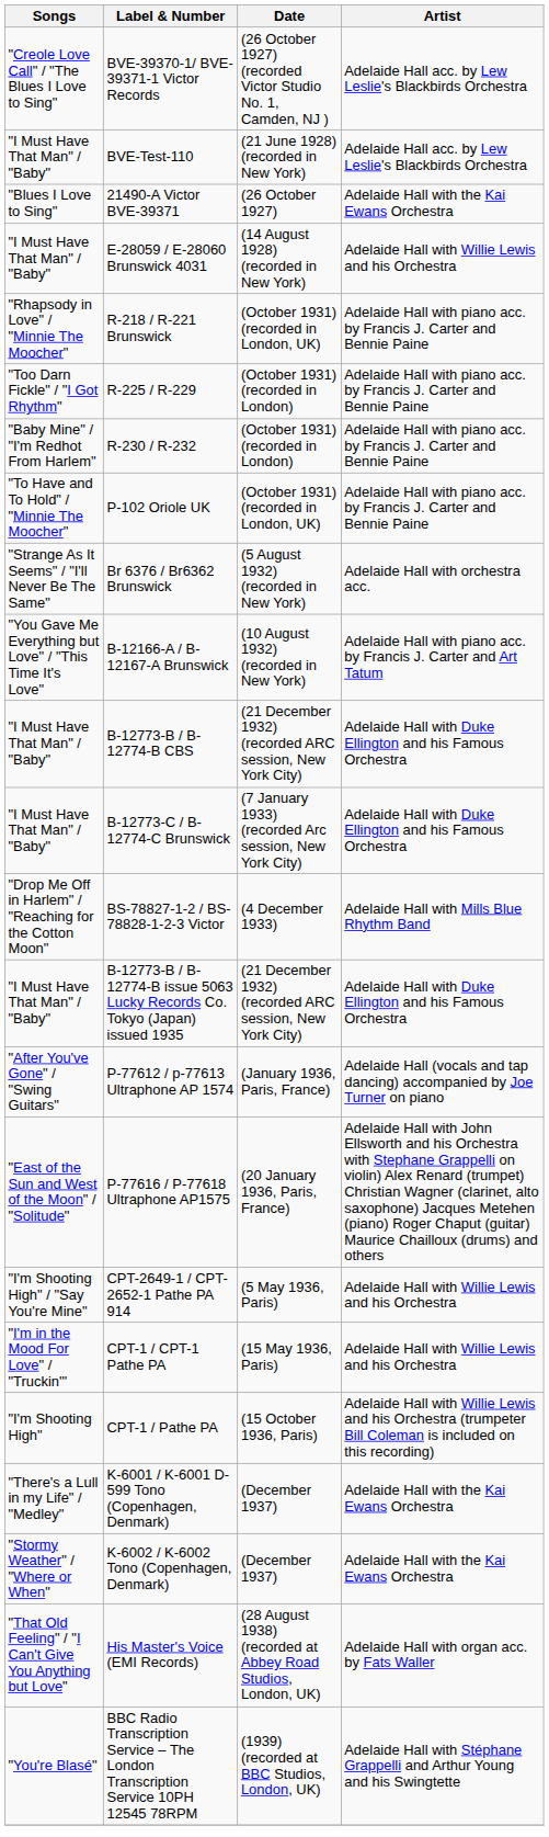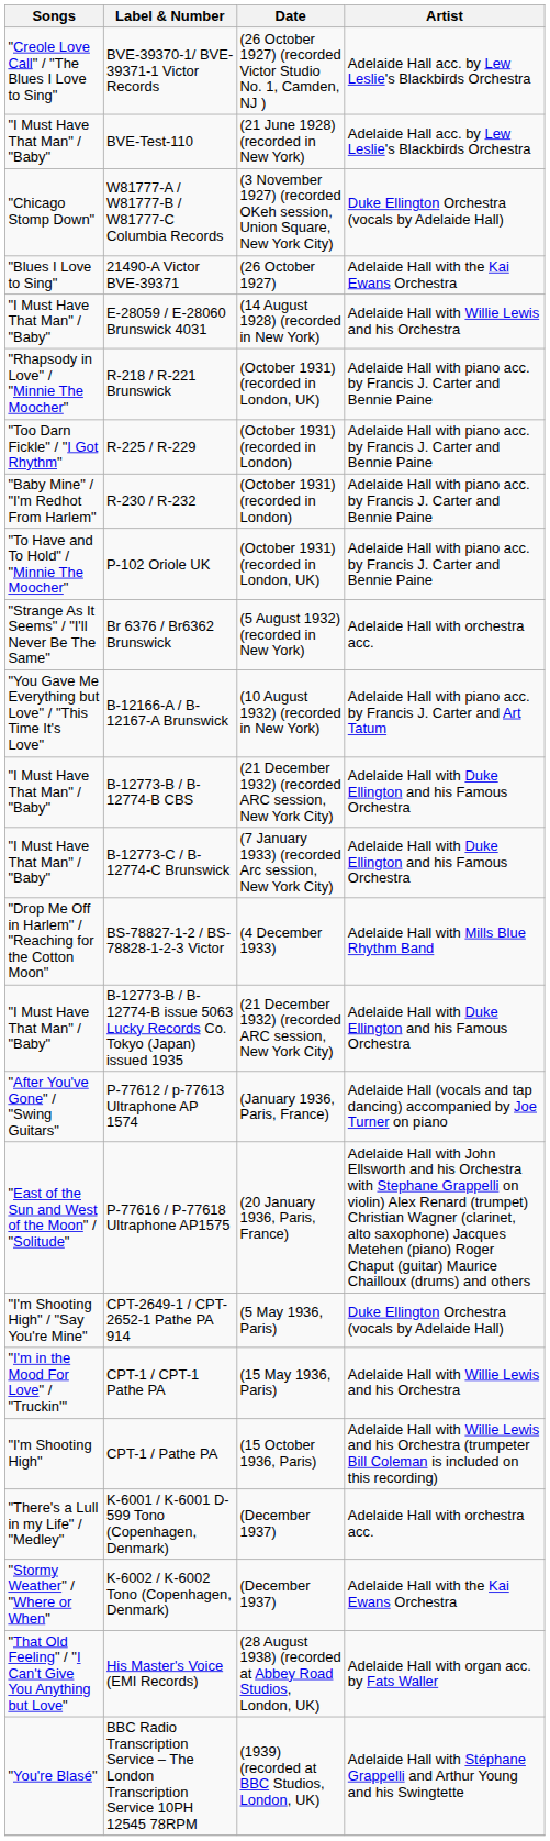 <table class="wikitable sortable" border="1">
 <tr>
 <th>Songs</th>
 <th>Label & Number</th>
 <th>Date</th>
 <th>Artist</th>
 </tr>
 <tr>
 <td>"<a href='#'>Creole Love Call</a>" / "The Blues I Love to Sing"</td>
 <td>BVE-39370-1/ BVE-39371-1 Victor Records</td>
 <td>(26 October 1927) (recorded Victor Studio No. 1, Camden, NJ )</td>
 <td>Adelaide Hall acc. by <a href='#'>Lew Leslie</a>'s Blackbirds Orchestra</td>
 </tr>
 <tr>
 <td>"I Must Have That Man" / "Baby"</td>
 <td>BVE-Test-110</td>
 <td>(21 June 1928) (recorded in New York)</td>
 <td>Adelaide Hall acc. by <a href='#'>Lew Leslie</a>'s Blackbirds Orchestra</td>
+</tr>
+<tr>
+<td>"Chicago Stomp Down"</td>
+<td>W81777-A / W81777-B / W81777-C Columbia Records</td>
+<td>(3 November 1927) (recorded OKeh session, Union Square, New York City)</td>
+<td><a href='#'>Duke Ellington</a> Orchestra (vocals by Adelaide Hall)</td>
 </tr>
 <tr>
 <td>"Blues I Love to Sing"</td>
 <td>21490-A Victor BVE-39371</td>
 <td>(26 October 1927)</td>
 <td>Adelaide Hall with the <a href='#'>Kai Ewans</a> Orchestra</td>
 </tr>
 <tr>
 <td>"I Must Have That Man" / "Baby"</td>
 <td>E-28059 / E-28060 Brunswick 4031</td>
 <td>(14 August 1928) (recorded in New York)</td>
 <td>Adelaide Hall with <a href='#'>Willie Lewis</a> and his Orchestra</td>
 </tr>
 <tr>
 <td>"Rhapsody in Love" / "<a href='#'>Minnie The Moocher</a>"</td>
 <td>R-218 / R-221 Brunswick</td>
 <td>(October 1931) (recorded in London, UK)</td>
 <td>Adelaide Hall with piano acc. by Francis J. Carter and Bennie Paine</td>
 </tr>
 <tr>
 <td>"Too Darn Fickle" / "<a href='#'>I Got Rhythm</a>"</td>
 <td>R-225 / R-229</td>
 <td>(October 1931) (recorded in London)</td>
 <td>Adelaide Hall with piano acc. by Francis J. Carter and Bennie Paine</td>
 </tr>
 <tr>
 <td>"Baby Mine" / "I'm Redhot From Harlem"</td>
 <td>R-230 / R-232</td>
 <td>(October 1931) (recorded in London)</td>
 <td>Adelaide Hall with piano acc. by Francis J. Carter and Bennie Paine</td>
 </tr>
 <tr>
 <td>"To Have and To Hold" / "<a href='#'>Minnie The Moocher</a>"</td>
 <td>P-102 Oriole UK</td>
 <td>(October 1931) (recorded in London, UK)</td>
 <td>Adelaide Hall with piano acc. by Francis J. Carter and Bennie Paine</td>
 </tr>
 <tr>
 <td>"Strange As It Seems" / "I'll Never Be The Same"</td>
 <td>Br 6376 / Br6362 Brunswick</td>
 <td>(5 August 1932) (recorded in New York)</td>
 <td>Adelaide Hall with orchestra acc.</td>
 </tr>
 <tr>
 <td>"You Gave Me Everything but Love" / "This Time It's Love"</td>
 <td>B-12166-A / B-12167-A Brunswick</td>
 <td>(10 August 1932) (recorded in New York)</td>
 <td>Adelaide Hall with piano acc. by Francis J. Carter and <a href='#'>Art Tatum</a></td>
 </tr>
 <tr>
 <td>"I Must Have That Man" / "Baby"</td>
 <td>B-12773-B / B-12774-B CBS</td>
 <td>(21 December 1932) (recorded ARC session, New York City)</td>
 <td>Adelaide Hall with <a href='#'>Duke Ellington</a> and his Famous Orchestra</td>
 </tr>
 <tr>
 <td>"I Must Have That Man" / "Baby"</td>
 <td>B-12773-C / B-12774-C Brunswick</td>
 <td>(7 January 1933) (recorded Arc session, New York City)</td>
 <td>Adelaide Hall with <a href='#'>Duke Ellington</a> and his Famous Orchestra</td>
 </tr>
 <tr>
 <td>"Drop Me Off in Harlem" / "Reaching for the Cotton Moon"</td>
 <td>BS-78827-1-2 / BS-78828-1-2-3 Victor</td>
 <td>(4 December 1933)</td>
 <td>Adelaide Hall with <a href='#'>Mills Blue Rhythm Band</a></td>
 </tr>
 <tr>
 <td>"I Must Have That Man" / "Baby"</td>
 <td>B-12773-B / B-12774-B issue 5063 <a href='#'>Lucky Records</a> Co. Tokyo (Japan) issued 1935</td>
 <td>(21 December 1932) (recorded ARC session, New York City)</td>
 <td>Adelaide Hall with <a href='#'>Duke Ellington</a> and his Famous Orchestra</td>
 </tr>
 <tr>
 <td>"<a href='#'>After You've Gone</a>" / "Swing Guitars"</td>
 <td>P-77612 / p-77613 Ultraphone AP 1574</td>
 <td>(January 1936, Paris, France)</td>
 <td>Adelaide Hall (vocals and tap dancing) accompanied by <a href='#'>Joe Turner</a> on piano</td>
 </tr>
 <tr>
 <td>"<a href='#'>East of the Sun and West of the Moon</a>" / "<a href='#'>Solitude</a>"</td>
 <td>P-77616 / P-77618 Ultraphone AP1575</td>
 <td>(20 January 1936, Paris, France)</td>
 <td>Adelaide Hall with John Ellsworth and his Orchestra with <a href='#'>Stephane Grappelli</a> on violin) Alex Renard (trumpet) Christian Wagner (clarinet, alto saxophone) Jacques Metehen (piano) Roger Chaput (guitar) Maurice Chailloux (drums) and others</td>
 </tr>
 <tr>
 <td>"I'm Shooting High" / "Say You're Mine"</td>
 <td>CPT-2649-1 / CPT-2652-1 Pathe PA 914</td>
 <td>(5 May 1936, Paris)</td>
-<td>Adelaide Hall with <a href='#'>Willie Lewis</a> and his Orchestra</td>
+<td><a href='#'>Duke Ellington</a> Orchestra (vocals by Adelaide Hall)</td>
 </tr>
 <tr>
 <td>"<a href='#'>I'm in the Mood For Love</a>" / "Truckin'"</td>
 <td>CPT-1 / CPT-1 Pathe PA</td>
 <td>(15 May 1936, Paris)</td>
 <td>Adelaide Hall with <a href='#'>Willie Lewis</a> and his Orchestra</td>
 </tr>
 <tr>
 <td>"I'm Shooting High"</td>
 <td>CPT-1 / Pathe PA</td>
 <td>(15 October 1936, Paris)</td>
 <td>Adelaide Hall with <a href='#'>Willie Lewis</a> and his Orchestra (trumpeter <a href='#'>Bill Coleman</a> is included on this recording)</td>
 </tr>
 <tr>
 <td>"There's a Lull in my Life" / "Medley"</td>
 <td>K-6001 / K-6001 D-599 Tono (Copenhagen, Denmark)</td>
 <td>(December 1937)</td>
-<td>Adelaide Hall with the <a href='#'>Kai Ewans</a> Orchestra</td>
+<td>Adelaide Hall with orchestra acc.</td>
 </tr>
 <tr>
 <td>"<a href='#'>Stormy Weather</a>" / "<a href='#'>Where or When</a>"</td>
 <td>K-6002 / K-6002 Tono (Copenhagen, Denmark)</td>
 <td>(December 1937)</td>
 <td>Adelaide Hall with the <a href='#'>Kai Ewans</a> Orchestra</td>
 </tr>
 <tr>
 <td>"<a href='#'>That Old Feeling</a>" / "<a href='#'>I Can't Give You Anything but Love</a>"</td>
 <td><a href='#'>His Master's Voice</a> (EMI Records)</td>
 <td>(28 August 1938) (recorded at <a href='#'>Abbey Road Studios</a>, London, UK)</td>
 <td>Adelaide Hall with organ acc. by <a href='#'>Fats Waller</a></td>
 </tr>
 <tr>
 <td>"<a href='#'>You're Blasé</a>"</td>
 <td>BBC Radio Transcription Service – The London Transcription Service 10PH 12545 78RPM</td>
 <td>(1939) (recorded at <a href='#'>BBC</a> Studios, <a href='#'>London</a>, UK)</td>
 <td>Adelaide Hall with <a href='#'>Stéphane Grappelli</a> and Arthur Young and his Swingtette</td>
 </tr>
 <tr>
 </tr>
 </table>
